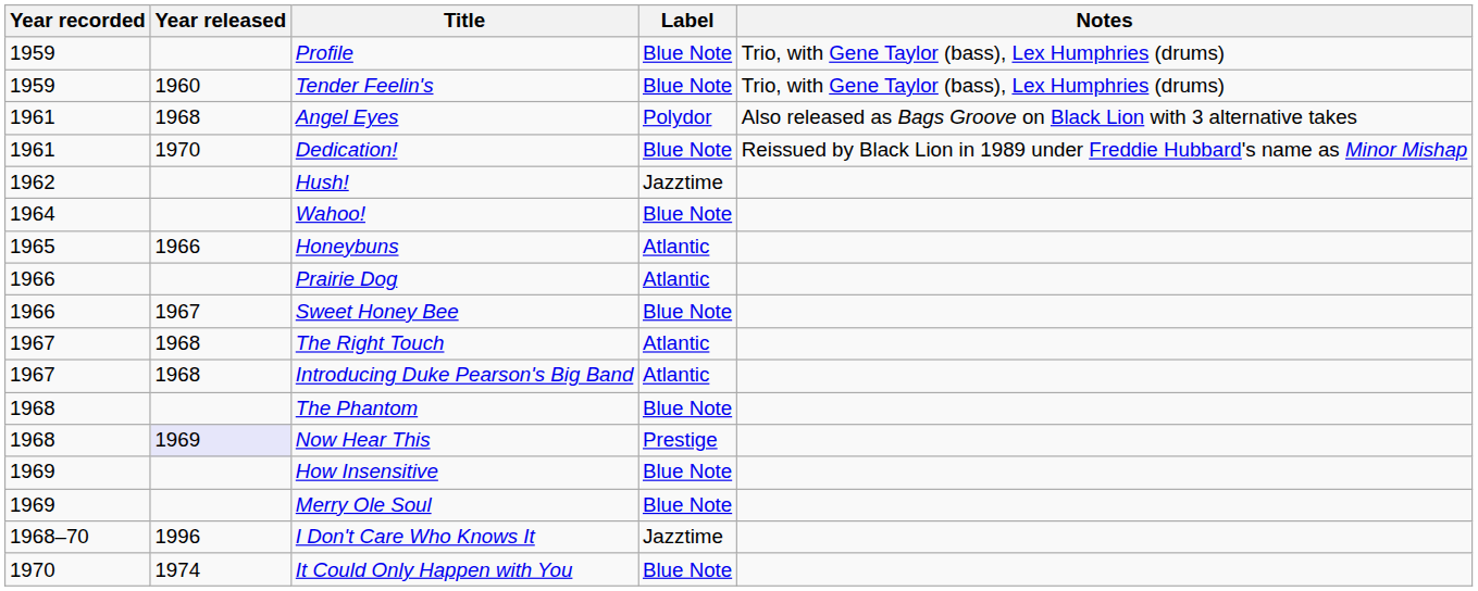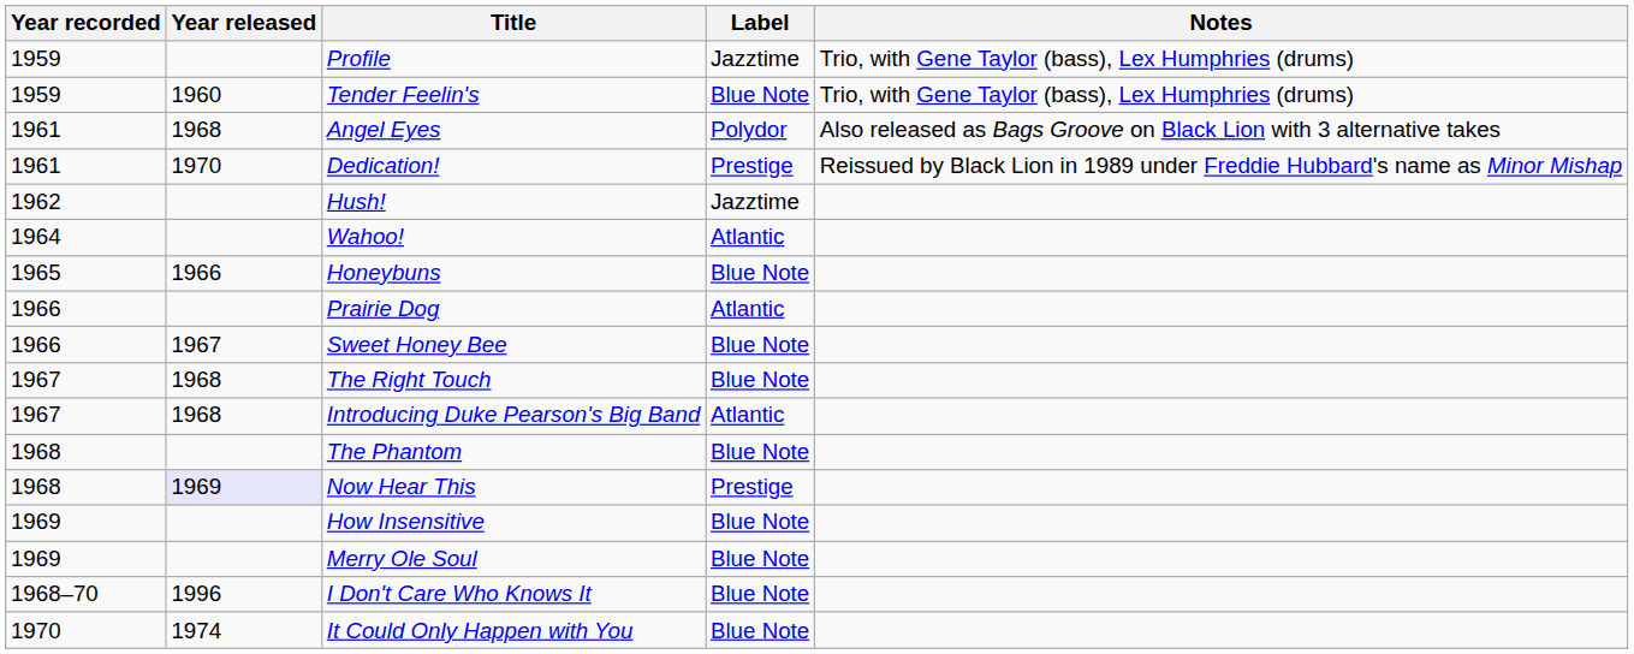 <table class="wikitable sortable">
 <tr>
 <th>Year recorded</th>
 <th>Year released</th>
 <th>Title</th>
 <th>Label</th>
 <th>Notes</th>
 </tr>
 <tr>
 <td>1959</td>
 <td></td>
 <td><em><a href='#'>Profile</a></em></td>
-<td><a href='#'>Blue Note</a></td>
+<td>Jazztime</td>
 <td>Trio, with <a href='#'>Gene Taylor</a> (bass), <a href='#'>Lex Humphries</a> (drums)</td>
 </tr>
 <tr>
 <td>1959</td>
 <td>1960</td>
 <td><em><a href='#'>Tender Feelin's</a></em></td>
 <td><a href='#'>Blue Note</a></td>
 <td>Trio, with <a href='#'>Gene Taylor</a> (bass), <a href='#'>Lex Humphries</a> (drums)</td>
 </tr>
 <tr>
 <td>1961</td>
 <td>1968</td>
 <td><em><a href='#'>Angel Eyes</a></em></td>
 <td><a href='#'>Polydor</a></td>
 <td>Also released as <em>Bags Groove</em> on <a href='#'>Black Lion</a> with 3 alternative takes</td>
 </tr>
 <tr>
 <td>1961</td>
 <td>1970</td>
 <td><em><a href='#'>Dedication!</a></em></td>
-<td><a href='#'>Blue Note</a></td>
+<td><a href='#'>Prestige</a></td>
 <td>Reissued by Black Lion in 1989 under <a href='#'>Freddie Hubbard</a>'s name as <em><a href='#'>Minor Mishap</a></em></td>
 </tr>
 <tr>
 <td>1962</td>
 <td></td>
 <td><em><a href='#'>Hush!</a></em></td>
 <td>Jazztime</td>
 <td></td>
 </tr>
 <tr>
 <td>1964</td>
 <td></td>
 <td><em><a href='#'>Wahoo!</a></em></td>
-<td><a href='#'>Blue Note</a></td>
+<td><a href='#'>Atlantic</a></td>
 <td></td>
 </tr>
 <tr>
 <td>1965</td>
 <td>1966</td>
 <td><em><a href='#'>Honeybuns</a></em></td>
-<td><a href='#'>Atlantic</a></td>
+<td><a href='#'>Blue Note</a></td>
 <td></td>
 </tr>
 <tr>
 <td>1966</td>
 <td></td>
 <td><em><a href='#'>Prairie Dog</a></em></td>
 <td><a href='#'>Atlantic</a></td>
 <td></td>
 </tr>
 <tr>
 <td>1966</td>
 <td>1967</td>
 <td><em><a href='#'>Sweet Honey Bee</a></em></td>
 <td><a href='#'>Blue Note</a></td>
 <td></td>
 </tr>
 <tr>
 <td>1967</td>
 <td>1968</td>
 <td><em><a href='#'>The Right Touch</a></em></td>
-<td><a href='#'>Atlantic</a></td>
+<td><a href='#'>Blue Note</a></td>
 <td></td>
 </tr>
 <tr>
 <td>1967</td>
 <td>1968</td>
 <td><em><a href='#'>Introducing Duke Pearson's Big Band</a></em></td>
 <td><a href='#'>Atlantic</a></td>
 <td></td>
 </tr>
 <tr>
 <td>1968</td>
 <td></td>
 <td><em><a href='#'>The Phantom</a></em></td>
 <td><a href='#'>Blue Note</a></td>
 <td></td>
 </tr>
 <tr>
 <td>1968</td>
 <td style="background: lavender;">1969</td>
 <td><em><a href='#'>Now Hear This</a></em></td>
 <td><a href='#'>Prestige</a></td>
 <td></td>
 </tr>
 <tr>
 <td>1969</td>
 <td></td>
 <td><em><a href='#'>How Insensitive</a></em></td>
 <td><a href='#'>Blue Note</a></td>
 <td></td>
 </tr>
 <tr>
 <td>1969</td>
 <td></td>
 <td><em><a href='#'>Merry Ole Soul</a></em></td>
 <td><a href='#'>Blue Note</a></td>
 <td></td>
 </tr>
 <tr>
 <td>1968–70</td>
 <td>1996</td>
 <td><em><a href='#'>I Don't Care Who Knows It</a></em></td>
-<td>Jazztime</td>
+<td><a href='#'>Blue Note</a></td>
 <td></td>
 </tr>
 <tr>
 <td>1970</td>
 <td>1974</td>
 <td><em><a href='#'>It Could Only Happen with You</a></em></td>
 <td><a href='#'>Blue Note</a></td>
 <td></td>
 </tr>
 </table>
